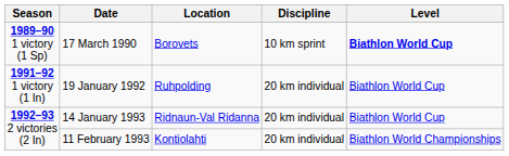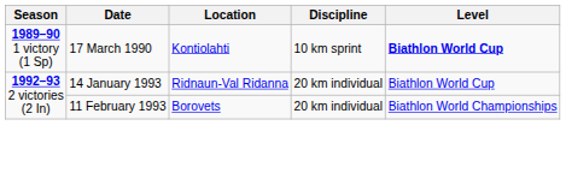 <table class="wikitable">
 <tr>
 <th>Season</th>
 <th>Date</th>
 <th>Location</th>
 <th>Discipline</th>
 <th>Level</th>
 </tr>
 <tr>
 <td rowspan="1" style="text-align:center;"><strong><a href='#'>1989–90</a></strong> <br> 1 victory <br> (1 Sp)</td>
 <td>17 March 1990</td>
-<td> <a href='#'>Borovets</a></td>
+<td> <a href='#'>Kontiolahti</a></td>
 <td>10 km sprint</td>
 <td><strong><a href='#'>Biathlon World Cup</a></strong></td>
-</tr>
-<tr>
-<td rowspan="1" style="text-align:center;"><strong><a href='#'>1991–92</a></strong> <br> 1 victory <br> (1 In)</td>
-<td>19 January 1992</td>
-<td> <a href='#'>Ruhpolding</a></td>
-<td>20 km individual</td>
-<td><a href='#'>Biathlon World Cup</a></td>
 </tr>
 <tr>
 <td rowspan="2" style="text-align:center;"><strong><a href='#'>1992–93</a></strong> <br> 2 victories <br> (2 In)</td>
 <td>14 January 1993</td>
 <td> <a href='#'>Ridnaun-Val Ridanna</a></td>
 <td>20 km individual</td>
 <td><a href='#'>Biathlon World Cup</a></td>
 </tr>
 <tr>
 <td>11 February 1993</td>
-<td> <a href='#'>Kontiolahti</a></td>
+<td> <a href='#'>Borovets</a></td>
 <td>20 km individual</td>
 <td><a href='#'>Biathlon World Championships</a></td>
 </tr>
 </table>
